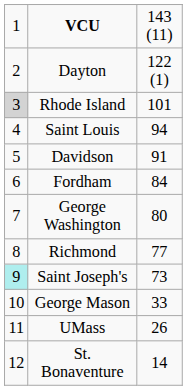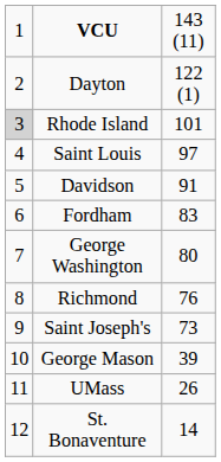 <table class="wikitable" style="width: 20%;text-align: center;">
 <tr align="center">
 </tr>
 <tr align="center">
 <td>1</td>
 <td><strong>VCU</strong></td>
 <td>143 (11)</td>
 </tr>
 <tr align="center">
 <td>2</td>
 <td>Dayton</td>
 <td>122 (1)</td>
 </tr>
 <tr align="center">
 <td style="background: lightgrey;">3</td>
 <td>Rhode Island</td>
 <td>101</td>
 </tr>
 <tr align="center">
 <td>4</td>
 <td>Saint Louis</td>
-<td>94</td>
+<td>97</td>
 </tr>
 <tr align="center">
 <td>5</td>
 <td>Davidson</td>
 <td>91</td>
 </tr>
 <tr align="center">
 <td>6</td>
 <td>Fordham</td>
-<td>84</td>
+<td>83</td>
 </tr>
 <tr align="center">
 <td>7</td>
 <td>George Washington</td>
 <td>80</td>
 </tr>
 <tr align="center">
 <td>8</td>
 <td>Richmond</td>
-<td>77</td>
+<td>76</td>
 </tr>
 <tr align="center">
-<td style="background: paleturquoise;">9</td>
+<td>9</td>
 <td>Saint Joseph's</td>
 <td>73</td>
 </tr>
 <tr align="center">
 <td>10</td>
 <td>George Mason</td>
-<td>33</td>
+<td>39</td>
 </tr>
 <tr align="center">
 <td>11</td>
 <td>UMass</td>
 <td>26</td>
 </tr>
 <tr align="center">
 <td>12</td>
 <td>St. Bonaventure</td>
 <td>14</td>
 </tr>
 </table>
